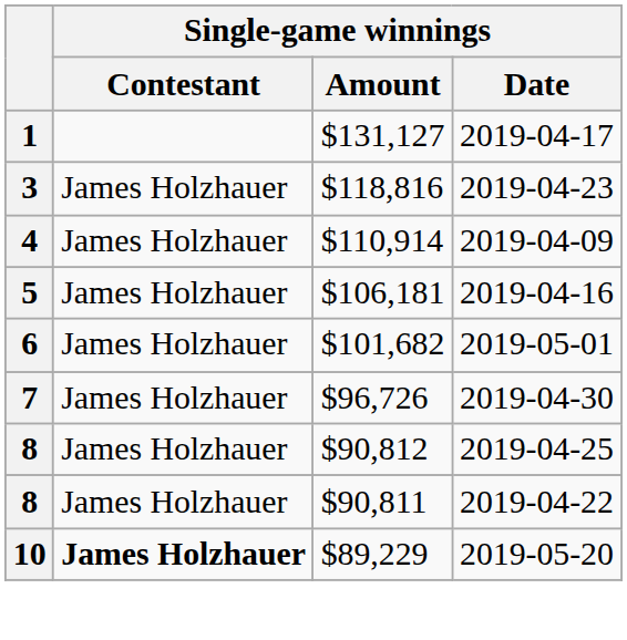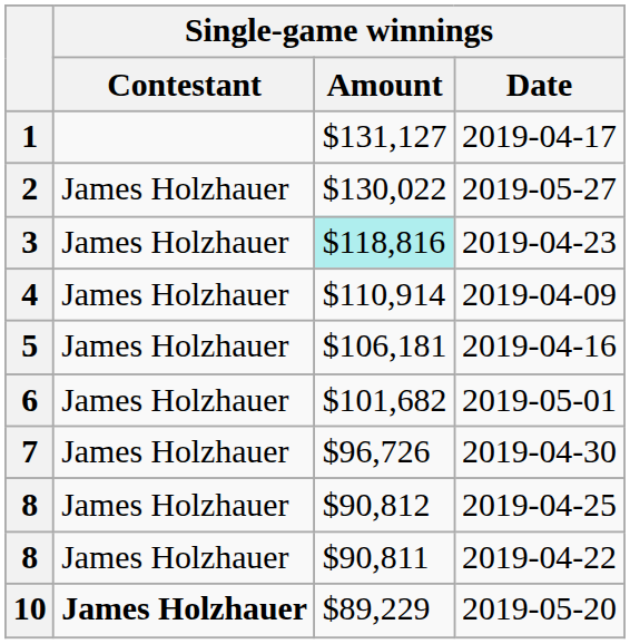 <table class="wikitable sortable">
 <tr>
 <th rowspan=2></th>
 <th colspan=3>Single-game winnings</th>
 </tr>
 <tr>
 <th>Contestant</th>
 <th>Amount</th>
 <th>Date</th>
 </tr>
 <tr>
 <th>1</th>
 <td></td>
 <td>$131,127</td>
 <td>2019-04-17</td>
 </tr>
 <tr>
+<th>2</th>
+<td>James Holzhauer</td>
+<td>$130,022</td>
+<td>2019-05-27</td>
+</tr>
+<tr>
 <th>3</th>
 <td>James Holzhauer</td>
-<td>$118,816</td>
+<td style="background: paleturquoise;">$118,816</td>
 <td>2019-04-23</td>
 </tr>
 <tr>
 <th>4</th>
 <td>James Holzhauer</td>
 <td>$110,914</td>
 <td>2019-04-09</td>
 </tr>
 <tr>
 <th>5</th>
 <td>James Holzhauer</td>
 <td>$106,181</td>
 <td>2019-04-16</td>
 </tr>
 <tr>
 <th>6</th>
 <td>James Holzhauer</td>
 <td>$101,682</td>
 <td>2019-05-01</td>
 </tr>
 <tr>
 <th>7</th>
 <td>James Holzhauer</td>
 <td>$96,726</td>
 <td>2019-04-30</td>
 </tr>
 <tr>
 <th>8</th>
 <td>James Holzhauer</td>
 <td>$90,812</td>
 <td>2019-04-25</td>
 </tr>
 <tr>
 <th>8</th>
 <td>James Holzhauer</td>
 <td>$90,811</td>
 <td>2019-04-22</td>
 </tr>
 <tr>
 <th>10</th>
 <td><strong>James Holzhauer</strong></td>
 <td>$89,229</td>
 <td>2019-05-20</td>
 </tr>
 </table>
